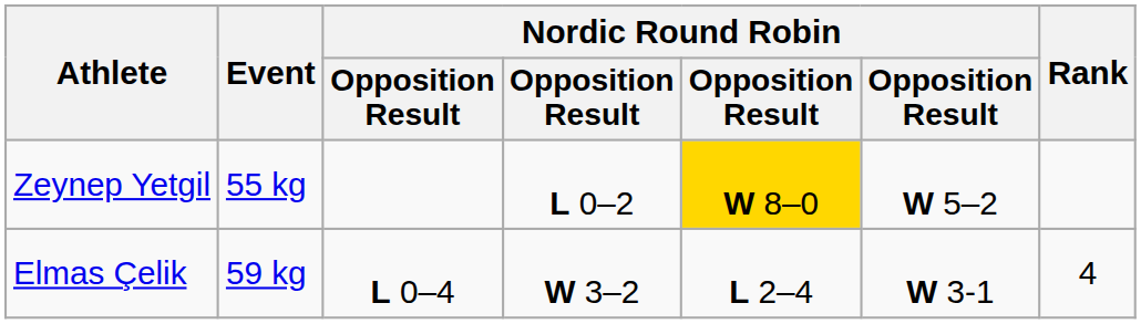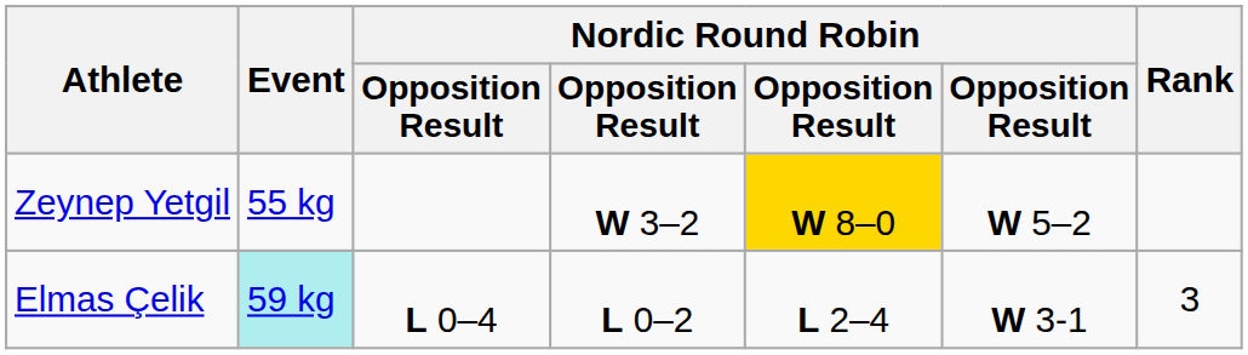 <table class="wikitable" style="font-size:90%; text-align:center">
 <tr>
 <th rowspan=2>Athlete</th>
 <th rowspan=2>Event</th>
 <th colspan=4>Nordic Round Robin</th>
 <th rowspan=2>Rank</th>
 </tr>
 <tr style="font-size: 95%">
 <th>Opposition<br>Result</th>
 <th>Opposition<br>Result</th>
 <th>Opposition<br>Result</th>
 <th>Opposition<br>Result</th>
 </tr>
 <tr>
 <td align=left><a href='#'>Zeynep Yetgil</a></td>
 <td align=left><a href='#'>55 kg</a></td>
 <td></td>
-<td><br><strong>L</strong> 0–2</td>
+<td><br><strong>W</strong> 3–2</td>
 <td style="background: gold;"><br><strong>W</strong> 8–0</td>
 <td><br><strong>W</strong> 5–2</td>
 <td></td>
 </tr>
 <tr>
 <td align=left><a href='#'>Elmas Çelik</a></td>
-<td align=left><a href='#'>59 kg</a></td>
+<td align=left style="background: paleturquoise;"><a href='#'>59 kg</a></td>
 <td><br><strong>L</strong> 0–4</td>
-<td><br><strong>W</strong> 3–2</td>
+<td><br><strong>L</strong> 0–2</td>
 <td><br><strong>L</strong> 2–4</td>
 <td><br><strong>W</strong> 3-1</td>
-<td>4</td>
+<td>3</td>
 </tr>
 </table>
